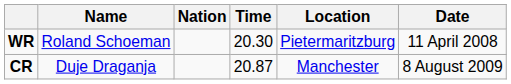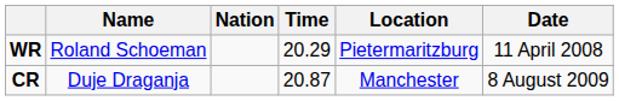 <table class=wikitable style=text-align:center>
 <tr>
 <th></th>
 <th>Name</th>
 <th>Nation</th>
 <th>Time</th>
 <th>Location</th>
 <th>Date</th>
 </tr>
 <tr>
 <td><strong>WR</strong></td>
 <td><a href='#'>Roland Schoeman</a></td>
 <td></td>
-<td align=left>20.30</td>
+<td align=left>20.29</td>
 <td><a href='#'>Pietermaritzburg</a></td>
 <td>11 April 2008</td>
 </tr>
 <tr>
 <td><strong>CR</strong></td>
 <td><a href='#'>Duje Draganja</a></td>
 <td></td>
 <td align=left>20.87</td>
 <td><a href='#'>Manchester</a></td>
 <td>8 August 2009</td>
 </tr>
 </table>
